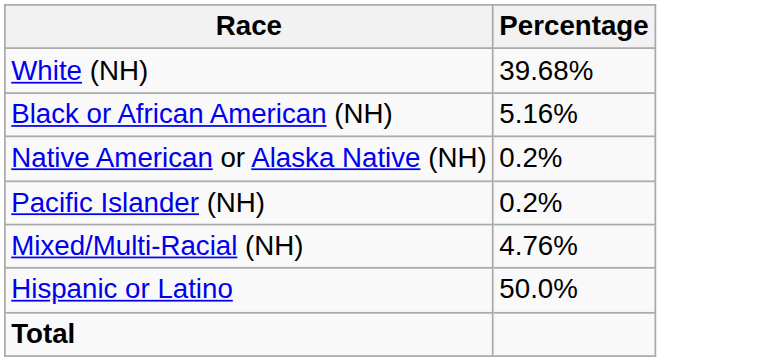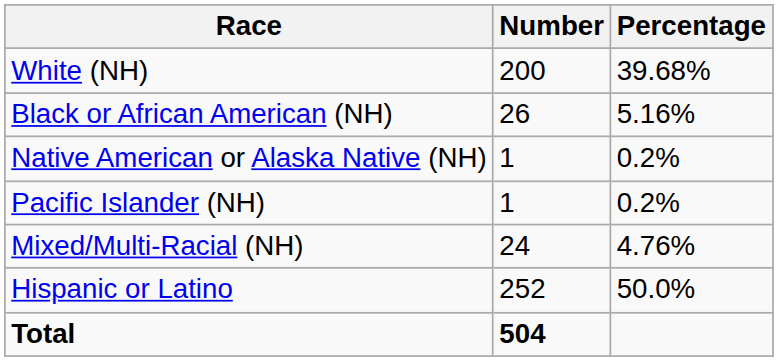 <table class="wikitable">
 <tr>
 <th>Race</th>
+<th>Number</th>
 <th>Percentage</th>
 </tr>
 <tr>
 <td><a href='#'>White</a> (NH)</td>
+<td>200</td>
 <td>39.68%</td>
 </tr>
 <tr>
 <td><a href='#'>Black or African American</a> (NH)</td>
+<td>26</td>
 <td>5.16%</td>
 </tr>
 <tr>
 <td><a href='#'>Native American</a> or <a href='#'>Alaska Native</a> (NH)</td>
+<td>1</td>
 <td>0.2%</td>
 </tr>
 <tr>
 <td><a href='#'>Pacific Islander</a> (NH)</td>
+<td>1</td>
 <td>0.2%</td>
 </tr>
 <tr>
 <td><a href='#'>Mixed/Multi-Racial</a> (NH)</td>
+<td>24</td>
 <td>4.76%</td>
 </tr>
 <tr>
 <td><a href='#'>Hispanic or Latino</a></td>
+<td>252</td>
 <td>50.0%</td>
 </tr>
 <tr>
 <td><strong>Total</strong></td>
+<td><strong>504</strong></td>
 <td></td>
 </tr>
 </table>
